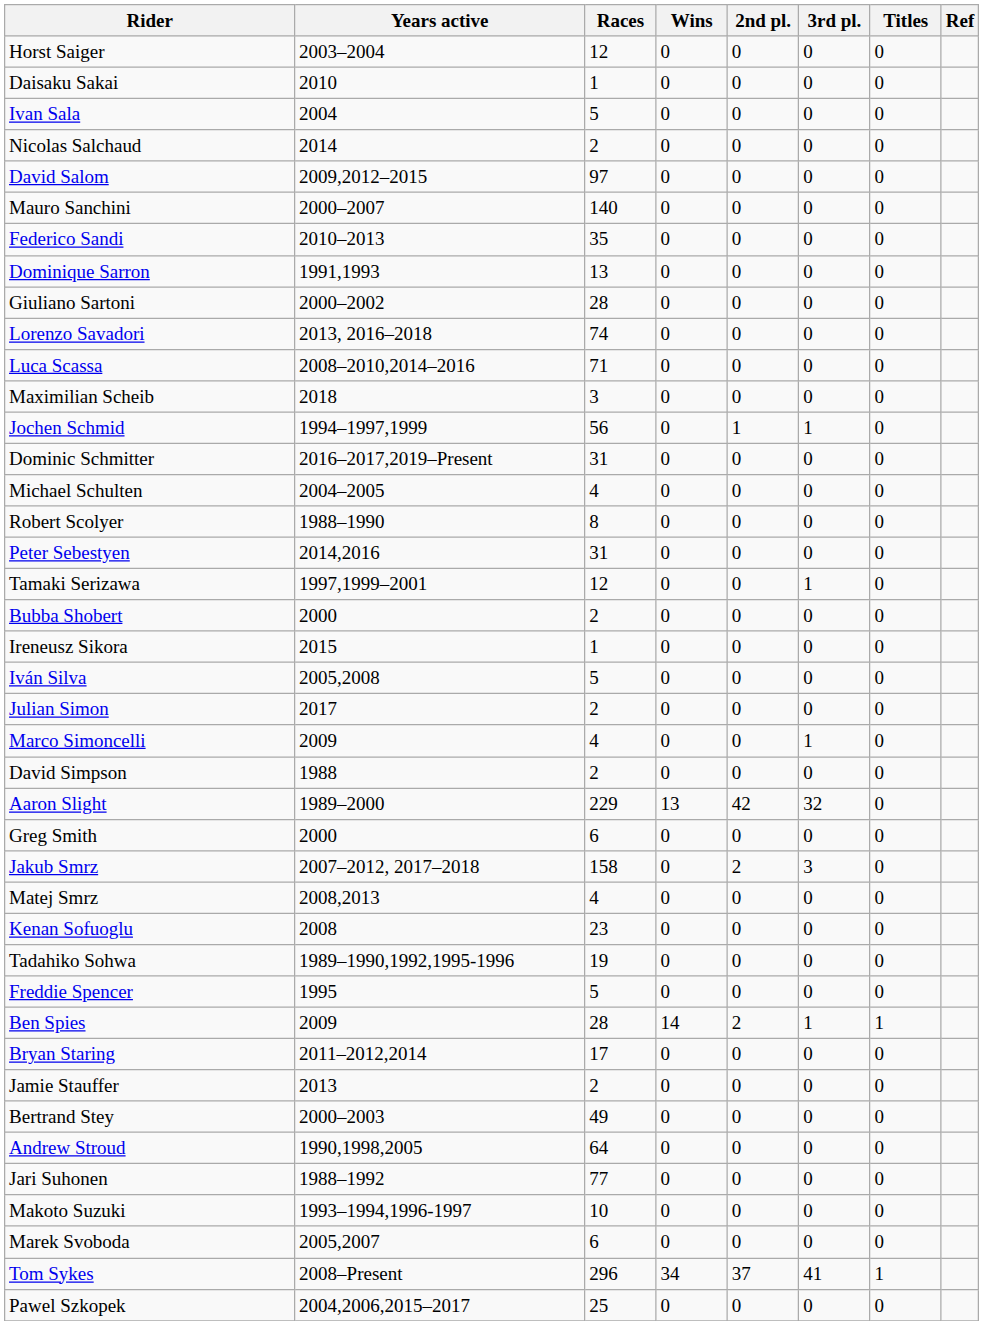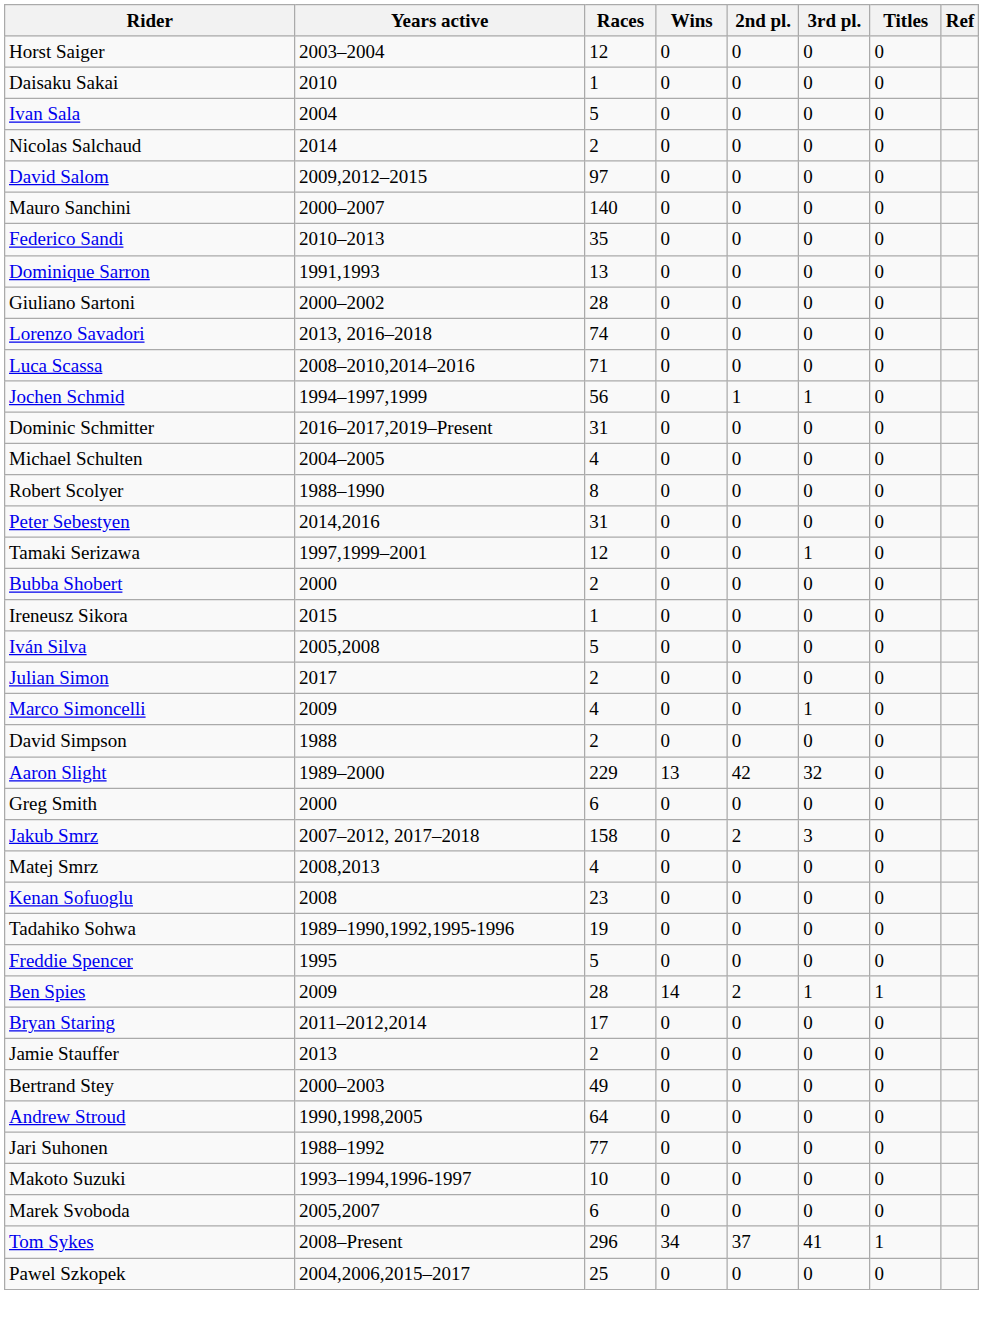 <table class="wikitable" style="font-size:95%;">
 <tr>
 <th width="225">Rider</th>
 <th width="225">Years active</th>
 <th width="50">Races</th>
 <th width="50">Wins</th>
 <th width="50">2nd pl.</th>
 <th width="50">3rd pl.</th>
 <th width="50">Titles</th>
 <th>Ref</th>
 </tr>
 <tr>
 <td> Horst Saiger</td>
 <td>2003–2004</td>
 <td>12</td>
 <td>0</td>
 <td>0</td>
 <td>0</td>
 <td>0</td>
 <td></td>
 </tr>
 <tr>
 <td> Daisaku Sakai</td>
 <td>2010</td>
 <td>1</td>
 <td>0</td>
 <td>0</td>
 <td>0</td>
 <td>0</td>
 <td></td>
 </tr>
 <tr>
 <td> <a href='#'>Ivan Sala</a></td>
 <td>2004</td>
 <td>5</td>
 <td>0</td>
 <td>0</td>
 <td>0</td>
 <td>0</td>
 <td></td>
 </tr>
 <tr>
 <td> Nicolas Salchaud</td>
 <td>2014</td>
 <td>2</td>
 <td>0</td>
 <td>0</td>
 <td>0</td>
 <td>0</td>
 <td></td>
 </tr>
 <tr>
 <td> <a href='#'>David Salom</a></td>
 <td>2009,2012–2015</td>
 <td>97</td>
 <td>0</td>
 <td>0</td>
 <td>0</td>
 <td>0</td>
 <td></td>
 </tr>
 <tr>
 <td> Mauro Sanchini</td>
 <td>2000–2007</td>
 <td>140</td>
 <td>0</td>
 <td>0</td>
 <td>0</td>
 <td>0</td>
 <td></td>
 </tr>
 <tr>
 <td> <a href='#'>Federico Sandi</a></td>
 <td>2010–2013</td>
 <td>35</td>
 <td>0</td>
 <td>0</td>
 <td>0</td>
 <td>0</td>
 <td></td>
 </tr>
 <tr>
 <td> <a href='#'>Dominique Sarron</a></td>
 <td>1991,1993</td>
 <td>13</td>
 <td>0</td>
 <td>0</td>
 <td>0</td>
 <td>0</td>
 <td></td>
 </tr>
 <tr>
 <td> Giuliano Sartoni</td>
 <td>2000–2002</td>
 <td>28</td>
 <td>0</td>
 <td>0</td>
 <td>0</td>
 <td>0</td>
 <td></td>
 </tr>
 <tr>
 <td> <a href='#'>Lorenzo Savadori</a></td>
 <td>2013, 2016–2018</td>
 <td>74</td>
 <td>0</td>
 <td>0</td>
 <td>0</td>
 <td>0</td>
 <td></td>
 </tr>
 <tr>
 <td> <a href='#'>Luca Scassa</a></td>
 <td>2008–2010,2014–2016</td>
 <td>71</td>
-<td>0</td>
-<td>0</td>
-<td>0</td>
-<td>0</td>
-<td></td>
-</tr>
-<tr>
-<td> Maximilian Scheib</td>
-<td>2018</td>
-<td>3</td>
 <td>0</td>
 <td>0</td>
 <td>0</td>
 <td>0</td>
 <td></td>
 </tr>
 <tr>
 <td> <a href='#'>Jochen Schmid</a></td>
 <td>1994–1997,1999</td>
 <td>56</td>
 <td>0</td>
 <td>1</td>
 <td>1</td>
 <td>0</td>
 </tr>
 <tr>
 <td> Dominic Schmitter</td>
 <td>2016–2017,2019–Present</td>
 <td>31</td>
 <td>0</td>
 <td>0</td>
 <td>0</td>
 <td>0</td>
 <td></td>
 </tr>
 <tr>
 <td> Michael Schulten</td>
 <td>2004–2005</td>
 <td>4</td>
 <td>0</td>
 <td>0</td>
 <td>0</td>
 <td>0</td>
 <td></td>
 </tr>
 <tr>
 <td> Robert Scolyer</td>
 <td>1988–1990</td>
 <td>8</td>
 <td>0</td>
 <td>0</td>
 <td>0</td>
 <td>0</td>
 <td></td>
 </tr>
 <tr>
 <td> <a href='#'>Peter Sebestyen</a></td>
 <td>2014,2016</td>
 <td>31</td>
 <td>0</td>
 <td>0</td>
 <td>0</td>
 <td>0</td>
 <td></td>
 </tr>
 <tr>
 <td> Tamaki Serizawa</td>
 <td>1997,1999–2001</td>
 <td>12</td>
 <td>0</td>
 <td>0</td>
 <td>1</td>
 <td>0</td>
 <td></td>
 </tr>
 <tr>
 <td> <a href='#'>Bubba Shobert</a></td>
 <td>2000</td>
 <td>2</td>
 <td>0</td>
 <td>0</td>
 <td>0</td>
 <td>0</td>
 <td></td>
 </tr>
 <tr>
 <td> Ireneusz Sikora</td>
 <td>2015</td>
 <td>1</td>
 <td>0</td>
 <td>0</td>
 <td>0</td>
 <td>0</td>
 <td></td>
 </tr>
 <tr>
 <td> <a href='#'>Iván Silva</a></td>
 <td>2005,2008</td>
 <td>5</td>
 <td>0</td>
 <td>0</td>
 <td>0</td>
 <td>0</td>
 <td></td>
 </tr>
 <tr>
 <td> <a href='#'>Julian Simon</a></td>
 <td>2017</td>
 <td>2</td>
 <td>0</td>
 <td>0</td>
 <td>0</td>
 <td>0</td>
 <td></td>
 </tr>
 <tr>
 <td> <a href='#'>Marco Simoncelli</a></td>
 <td>2009</td>
 <td>4</td>
 <td>0</td>
 <td>0</td>
 <td>1</td>
 <td>0</td>
 <td></td>
 </tr>
 <tr>
 <td> David Simpson</td>
 <td>1988</td>
 <td>2</td>
 <td>0</td>
 <td>0</td>
 <td>0</td>
 <td>0</td>
 <td></td>
 </tr>
 <tr>
 <td> <a href='#'>Aaron Slight</a></td>
 <td>1989–2000</td>
 <td>229</td>
 <td>13</td>
 <td>42</td>
 <td>32</td>
 <td>0</td>
 <td></td>
 </tr>
 <tr>
 <td> Greg Smith</td>
 <td>2000</td>
 <td>6</td>
 <td>0</td>
 <td>0</td>
 <td>0</td>
 <td>0</td>
 <td></td>
 </tr>
 <tr>
 <td> <a href='#'>Jakub Smrz</a></td>
 <td>2007–2012, 2017–2018</td>
 <td>158</td>
 <td>0</td>
 <td>2</td>
 <td>3</td>
 <td>0</td>
 <td></td>
 </tr>
 <tr>
 <td> Matej Smrz</td>
 <td>2008,2013</td>
 <td>4</td>
 <td>0</td>
 <td>0</td>
 <td>0</td>
 <td>0</td>
 <td></td>
 </tr>
 <tr>
 <td> <a href='#'>Kenan Sofuoglu</a></td>
 <td>2008</td>
 <td>23</td>
 <td>0</td>
 <td>0</td>
 <td>0</td>
 <td>0</td>
 <td></td>
 </tr>
 <tr>
 <td> Tadahiko Sohwa</td>
 <td>1989–1990,1992,1995-1996</td>
 <td>19</td>
 <td>0</td>
 <td>0</td>
 <td>0</td>
 <td>0</td>
 <td></td>
 </tr>
 <tr>
 <td> <a href='#'>Freddie Spencer</a></td>
 <td>1995</td>
 <td>5</td>
 <td>0</td>
 <td>0</td>
 <td>0</td>
 <td>0</td>
 <td></td>
 </tr>
 <tr>
 <td> <a href='#'>Ben Spies</a></td>
 <td>2009</td>
 <td>28</td>
 <td>14</td>
 <td>2</td>
 <td>1</td>
 <td>1</td>
 <td></td>
 </tr>
 <tr>
 <td> <a href='#'>Bryan Staring</a></td>
 <td>2011–2012,2014</td>
 <td>17</td>
 <td>0</td>
 <td>0</td>
 <td>0</td>
 <td>0</td>
 <td></td>
 </tr>
 <tr>
 <td> Jamie Stauffer</td>
 <td>2013</td>
 <td>2</td>
 <td>0</td>
 <td>0</td>
 <td>0</td>
 <td>0</td>
 <td></td>
 </tr>
 <tr>
 <td> Bertrand Stey</td>
 <td>2000–2003</td>
 <td>49</td>
 <td>0</td>
 <td>0</td>
 <td>0</td>
 <td>0</td>
 <td></td>
 </tr>
 <tr>
 <td> <a href='#'>Andrew Stroud</a></td>
 <td>1990,1998,2005</td>
 <td>64</td>
 <td>0</td>
 <td>0</td>
 <td>0</td>
 <td>0</td>
 <td></td>
 </tr>
 <tr>
 <td> Jari Suhonen</td>
 <td>1988–1992</td>
 <td>77</td>
 <td>0</td>
 <td>0</td>
 <td>0</td>
 <td>0</td>
 <td></td>
 </tr>
 <tr>
 <td> Makoto Suzuki</td>
 <td>1993–1994,1996-1997</td>
 <td>10</td>
 <td>0</td>
 <td>0</td>
 <td>0</td>
 <td>0</td>
 <td></td>
 </tr>
 <tr>
 <td> Marek Svoboda</td>
 <td>2005,2007</td>
 <td>6</td>
 <td>0</td>
 <td>0</td>
 <td>0</td>
 <td>0</td>
 <td></td>
 </tr>
 <tr>
 <td> <a href='#'>Tom Sykes</a></td>
 <td>2008–Present</td>
 <td>296</td>
 <td>34</td>
 <td>37</td>
 <td>41</td>
 <td>1</td>
 <td></td>
 </tr>
 <tr>
 <td> Pawel Szkopek</td>
 <td>2004,2006,2015–2017</td>
 <td>25</td>
 <td>0</td>
 <td>0</td>
 <td>0</td>
 <td>0</td>
 <td></td>
 </tr>
 </table>
